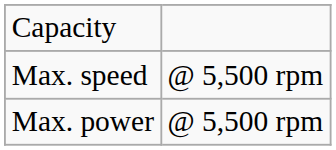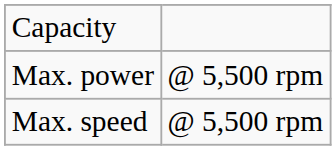 <table class="wikitable">
 <tr>
 <td>Capacity</td>
 <td></td>
 </tr>
 <tr>
+<td>Max. power</td>
+<td> @ 5,500 rpm</td>
+</tr>
+<tr>
 <td>Max. speed</td>
 <td> @ 5,500 rpm</td>
 </tr>
-<tr>
-<td>Max. power</td>
-<td> @ 5,500 rpm</td>
-</tr>
 </table>
